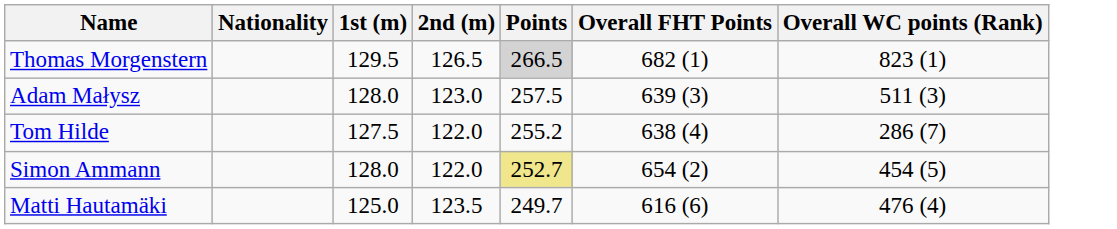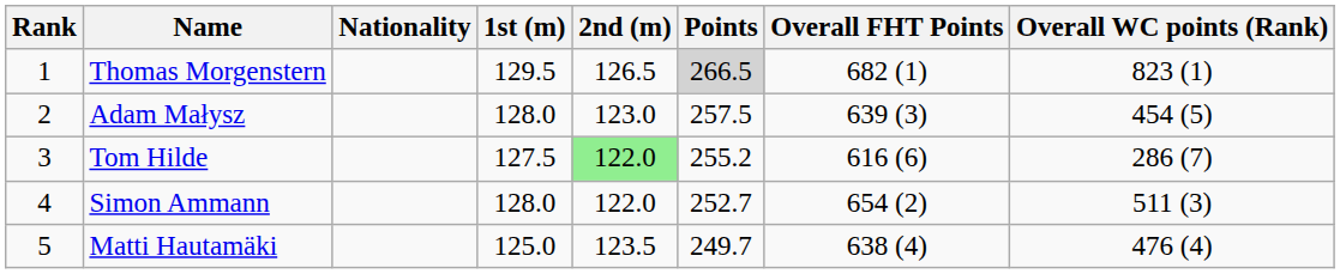 <table class="wikitable">
 <tr>
+<th align=Center>Rank</th>
 <th>Name</th>
 <th>Nationality</th>
 <th align=Center>1st (m)</th>
 <th>2nd (m)</th>
 <th>Points</th>
 <th>Overall FHT Points</th>
 <th>Overall WC points (Rank)</th>
 </tr>
 <tr>
+<td align=center>1</td>
 <td align=left><a href='#'>Thomas Morgenstern</a></td>
 <td align=left></td>
 <td align=center>129.5</td>
 <td align=center>126.5</td>
 <td align=center style="background: lightgrey;">266.5</td>
 <td align=center>682 (1)</td>
 <td align=center>823 (1)</td>
 </tr>
 <tr>
+<td align=center>2</td>
 <td align=left><a href='#'>Adam Małysz</a></td>
 <td align=left></td>
 <td align=center>128.0</td>
 <td align=center>123.0</td>
 <td align=center>257.5</td>
 <td align=center>639 (3)</td>
-<td align=center>511 (3)</td>
+<td align=center>454 (5)</td>
 </tr>
 <tr>
+<td align=center>3</td>
 <td align=left><a href='#'>Tom Hilde</a></td>
 <td align=left></td>
 <td align=center>127.5</td>
-<td align=center>122.0</td>
+<td align=center style="background: lightgreen;">122.0</td>
 <td align=center>255.2</td>
-<td align=center>638 (4)</td>
+<td align=center>616 (6)</td>
 <td align=center>286 (7)</td>
 </tr>
 <tr>
+<td align=center>4</td>
 <td align=left><a href='#'>Simon Ammann</a></td>
 <td align=left></td>
 <td align=center>128.0</td>
 <td align=center>122.0</td>
-<td align=center style="background: khaki;">252.7</td>
+<td align=center>252.7</td>
 <td align=center>654 (2)</td>
-<td align=center>454 (5)</td>
+<td align=center>511 (3)</td>
 </tr>
 <tr>
+<td align=center>5</td>
 <td align=left><a href='#'>Matti Hautamäki</a></td>
 <td align=left></td>
 <td align=center>125.0</td>
 <td align=center>123.5</td>
 <td align=center>249.7</td>
-<td align=center>616 (6)</td>
+<td align=center>638 (4)</td>
 <td align=center>476 (4)</td>
 </tr>
 </table>
